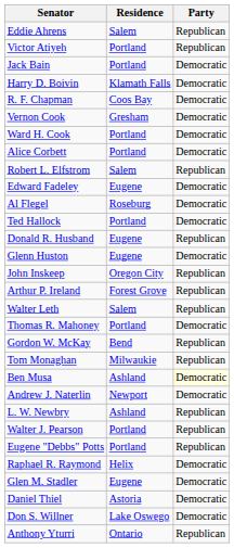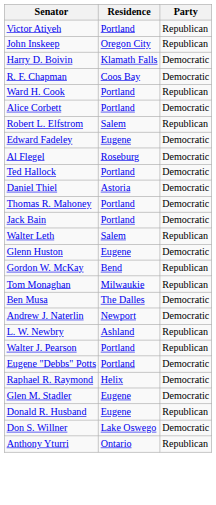 <table class="wikitable">
 <tr>
 <th>Senator</th>
 <th>Residence</th>
 <th>Party</th>
 </tr>
 <tr>
-<td><a href='#'>Eddie Ahrens</a></td>
-<td><a href='#'>Salem</a></td>
-<td>Republican</td>
-</tr>
-<tr>
 <td><a href='#'>Victor Atiyeh</a></td>
 <td><a href='#'>Portland</a></td>
 <td>Republican</td>
 </tr>
 <tr>
-<td><a href='#'>Jack Bain</a></td>
-<td><a href='#'>Portland</a></td>
-<td>Democratic</td>
+<td><a href='#'>John Inskeep</a></td>
+<td><a href='#'>Oregon City</a></td>
+<td>Republican</td>
 </tr>
 <tr>
 <td><a href='#'>Harry D. Boivin</a></td>
 <td><a href='#'>Klamath Falls</a></td>
 <td>Democratic</td>
 </tr>
 <tr>
 <td><a href='#'>R. F. Chapman</a></td>
 <td><a href='#'>Coos Bay</a></td>
 <td>Democratic</td>
 </tr>
 <tr>
-<td><a href='#'>Vernon Cook</a></td>
-<td><a href='#'>Gresham</a></td>
-<td>Democratic</td>
-</tr>
-<tr>
 <td><a href='#'>Ward H. Cook</a></td>
 <td><a href='#'>Portland</a></td>
-<td>Democratic</td>
+<td>Republican</td>
 </tr>
 <tr>
 <td><a href='#'>Alice Corbett</a></td>
 <td><a href='#'>Portland</a></td>
 <td>Democratic</td>
 </tr>
 <tr>
 <td><a href='#'>Robert L. Elfstrom</a></td>
 <td><a href='#'>Salem</a></td>
 <td>Republican</td>
 </tr>
 <tr>
 <td><a href='#'>Edward Fadeley</a></td>
 <td><a href='#'>Eugene</a></td>
 <td>Democratic</td>
 </tr>
 <tr>
 <td><a href='#'>Al Flegel</a></td>
 <td><a href='#'>Roseburg</a></td>
 <td>Democratic</td>
 </tr>
 <tr>
 <td><a href='#'>Ted Hallock</a></td>
 <td><a href='#'>Portland</a></td>
 <td>Democratic</td>
 </tr>
 <tr>
-<td><a href='#'>Donald R. Husband</a></td>
-<td><a href='#'>Eugene</a></td>
-<td>Republican</td>
-</tr>
-<tr>
-<td><a href='#'>Glenn Huston</a></td>
-<td><a href='#'>Eugene</a></td>
+<td><a href='#'>Daniel Thiel</a></td>
+<td><a href='#'>Astoria</a></td>
 <td>Democratic</td>
 </tr>
 <tr>
-<td><a href='#'>John Inskeep</a></td>
-<td><a href='#'>Oregon City</a></td>
-<td>Republican</td>
+<td><a href='#'>Thomas R. Mahoney</a></td>
+<td><a href='#'>Portland</a></td>
+<td>Democratic</td>
 </tr>
 <tr>
-<td><a href='#'>Arthur P. Ireland</a></td>
-<td><a href='#'>Forest Grove</a></td>
-<td>Republican</td>
+<td><a href='#'>Jack Bain</a></td>
+<td><a href='#'>Portland</a></td>
+<td>Democratic</td>
 </tr>
 <tr>
 <td><a href='#'>Walter Leth</a></td>
 <td><a href='#'>Salem</a></td>
 <td>Republican</td>
 </tr>
 <tr>
-<td><a href='#'>Thomas R. Mahoney</a></td>
-<td><a href='#'>Portland</a></td>
+<td><a href='#'>Glenn Huston</a></td>
+<td><a href='#'>Eugene</a></td>
 <td>Democratic</td>
 </tr>
 <tr>
 <td><a href='#'>Gordon W. McKay</a></td>
 <td><a href='#'>Bend</a></td>
 <td>Republican</td>
 </tr>
 <tr>
 <td><a href='#'>Tom Monaghan</a></td>
 <td><a href='#'>Milwaukie</a></td>
 <td>Republican</td>
 </tr>
 <tr>
 <td><a href='#'>Ben Musa</a></td>
-<td><a href='#'>Ashland</a></td>
-<td style="background: lightyellow;">Democratic</td>
+<td><a href='#'>The Dalles</a></td>
+<td>Democratic</td>
 </tr>
 <tr>
 <td><a href='#'>Andrew J. Naterlin</a></td>
 <td><a href='#'>Newport</a></td>
 <td>Democratic</td>
 </tr>
 <tr>
 <td><a href='#'>L. W. Newbry</a></td>
 <td><a href='#'>Ashland</a></td>
 <td>Republican</td>
 </tr>
 <tr>
 <td><a href='#'>Walter J. Pearson</a></td>
 <td><a href='#'>Portland</a></td>
 <td>Republican</td>
 </tr>
 <tr>
 <td><a href='#'>Eugene "Debbs" Potts</a></td>
 <td><a href='#'>Portland</a></td>
-<td>Republican</td>
+<td>Democratic</td>
 </tr>
 <tr>
 <td><a href='#'>Raphael R. Raymond</a></td>
 <td><a href='#'>Helix</a></td>
 <td>Democratic</td>
 </tr>
 <tr>
 <td><a href='#'>Glen M. Stadler</a></td>
 <td><a href='#'>Eugene</a></td>
 <td>Democratic</td>
 </tr>
 <tr>
-<td><a href='#'>Daniel Thiel</a></td>
-<td><a href='#'>Astoria</a></td>
-<td>Democratic</td>
+<td><a href='#'>Donald R. Husband</a></td>
+<td><a href='#'>Eugene</a></td>
+<td>Republican</td>
 </tr>
 <tr>
 <td><a href='#'>Don S. Willner</a></td>
 <td><a href='#'>Lake Oswego</a></td>
 <td>Democratic</td>
 </tr>
 <tr>
 <td><a href='#'>Anthony Yturri</a></td>
 <td><a href='#'>Ontario</a></td>
 <td>Republican</td>
 </tr>
 </table>
